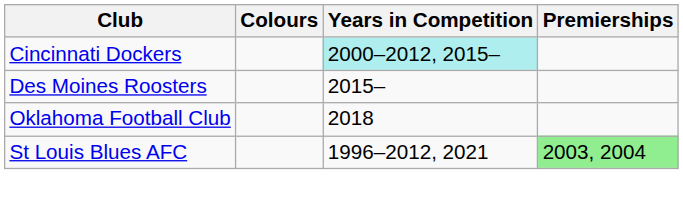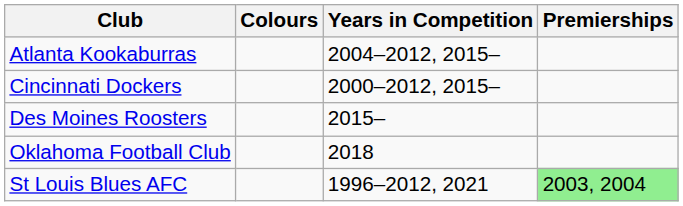 <table class="wikitable">
 <tr>
 <th>Club</th>
 <th>Colours</th>
 <th>Years in Competition</th>
 <th>Premierships</th>
 </tr>
 <tr>
+<td><a href='#'>Atlanta Kookaburras</a></td>
+<td></td>
+<td>2004–2012, 2015–</td>
+<td></td>
+</tr>
+<tr>
 <td><a href='#'>Cincinnati Dockers</a></td>
 <td></td>
-<td style="background: paleturquoise;">2000–2012, 2015–</td>
+<td>2000–2012, 2015–</td>
 <td></td>
 </tr>
 <tr>
 <td><a href='#'>Des Moines Roosters</a></td>
 <td></td>
 <td>2015–</td>
 <td></td>
 </tr>
 <tr>
 <td><a href='#'>Oklahoma Football Club</a></td>
 <td></td>
 <td>2018</td>
 <td></td>
 </tr>
 <tr>
 <td><a href='#'>St Louis Blues AFC</a></td>
 <td></td>
 <td>1996–2012, 2021</td>
 <td style="background: lightgreen;">2003, 2004</td>
 </tr>
 </table>
